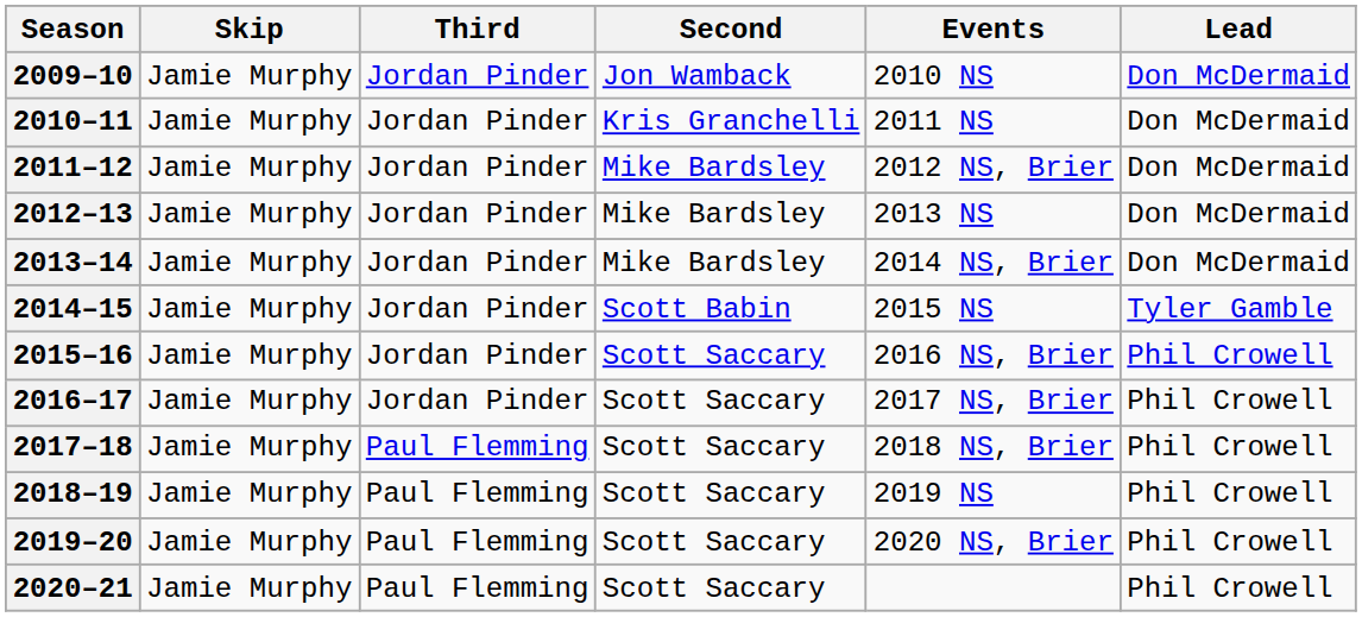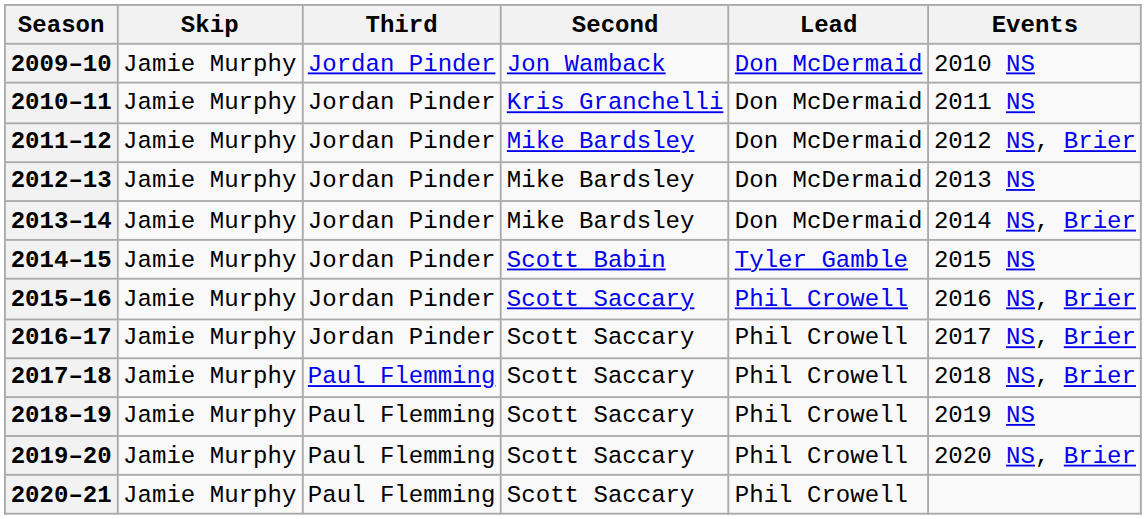 <table class="wikitable">
 <tr>
 <th scope="col">Season</th>
 <th scope="col">Skip</th>
 <th scope="col">Third</th>
 <th scope="col">Second</th>
+<th scope="col">Lead</th>
 <th scope="col">Events</th>
-<th scope="col">Lead</th>
 </tr>
 <tr>
 <th scope="row">2009–10</th>
 <td>Jamie Murphy</td>
 <td><a href='#'>Jordan Pinder</a></td>
 <td><a href='#'>Jon Wamback</a></td>
+<td><a href='#'>Don McDermaid</a></td>
 <td>2010 <a href='#'>NS</a></td>
-<td><a href='#'>Don McDermaid</a></td>
 </tr>
 <tr>
 <th scope="row">2010–11</th>
 <td>Jamie Murphy</td>
 <td>Jordan Pinder</td>
 <td><a href='#'>Kris Granchelli</a></td>
+<td>Don McDermaid</td>
 <td>2011 <a href='#'>NS</a></td>
-<td>Don McDermaid</td>
 </tr>
 <tr>
 <th scope="row">2011–12</th>
 <td>Jamie Murphy</td>
 <td>Jordan Pinder</td>
 <td><a href='#'>Mike Bardsley</a></td>
+<td>Don McDermaid</td>
 <td>2012 <a href='#'>NS</a>, <a href='#'>Brier</a></td>
-<td>Don McDermaid</td>
 </tr>
 <tr>
 <th scope="row">2012–13</th>
 <td>Jamie Murphy</td>
 <td>Jordan Pinder</td>
 <td>Mike Bardsley</td>
+<td>Don McDermaid</td>
 <td>2013 <a href='#'>NS</a></td>
-<td>Don McDermaid</td>
 </tr>
 <tr>
 <th scope="row">2013–14</th>
 <td>Jamie Murphy</td>
 <td>Jordan Pinder</td>
 <td>Mike Bardsley</td>
+<td>Don McDermaid</td>
 <td>2014 <a href='#'>NS</a>, <a href='#'>Brier</a></td>
-<td>Don McDermaid</td>
 </tr>
 <tr>
 <th scope="row">2014–15</th>
 <td>Jamie Murphy</td>
 <td>Jordan Pinder</td>
 <td><a href='#'>Scott Babin</a></td>
+<td><a href='#'>Tyler Gamble</a></td>
 <td>2015 <a href='#'>NS</a></td>
-<td><a href='#'>Tyler Gamble</a></td>
 </tr>
 <tr>
 <th scope="row">2015–16</th>
 <td>Jamie Murphy</td>
 <td>Jordan Pinder</td>
 <td><a href='#'>Scott Saccary</a></td>
+<td><a href='#'>Phil Crowell</a></td>
 <td>2016 <a href='#'>NS</a>, <a href='#'>Brier</a></td>
-<td><a href='#'>Phil Crowell</a></td>
 </tr>
 <tr>
 <th scope="row">2016–17</th>
 <td>Jamie Murphy</td>
 <td>Jordan Pinder</td>
 <td>Scott Saccary</td>
+<td>Phil Crowell</td>
 <td>2017 <a href='#'>NS</a>, <a href='#'>Brier</a></td>
-<td>Phil Crowell</td>
 </tr>
 <tr>
 <th scope="row">2017–18</th>
 <td>Jamie Murphy</td>
 <td><a href='#'>Paul Flemming</a></td>
 <td>Scott Saccary</td>
+<td>Phil Crowell</td>
 <td>2018 <a href='#'>NS</a>, <a href='#'>Brier</a></td>
-<td>Phil Crowell</td>
 </tr>
 <tr>
 <th scope="row">2018–19</th>
 <td>Jamie Murphy</td>
 <td>Paul Flemming</td>
 <td>Scott Saccary</td>
+<td>Phil Crowell</td>
 <td>2019 <a href='#'>NS</a></td>
-<td>Phil Crowell</td>
 </tr>
 <tr>
 <th scope="row">2019–20</th>
 <td>Jamie Murphy</td>
 <td>Paul Flemming</td>
 <td>Scott Saccary</td>
+<td>Phil Crowell</td>
 <td>2020 <a href='#'>NS</a>, <a href='#'>Brier</a></td>
-<td>Phil Crowell</td>
 </tr>
 <tr>
 <th scope="row">2020–21</th>
 <td>Jamie Murphy</td>
 <td>Paul Flemming</td>
 <td>Scott Saccary</td>
+<td>Phil Crowell</td>
 <td></td>
-<td>Phil Crowell</td>
 </tr>
 </table>
